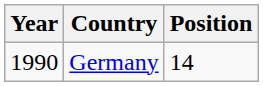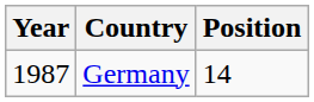 <table class="wikitable">
 <tr>
 <th>Year</th>
 <th>Country</th>
 <th>Position</th>
 </tr>
 <tr>
-<td>1990</td>
+<td>1987</td>
 <td><a href='#'>Germany</a></td>
 <td>14</td>
 </tr>
 </table>
